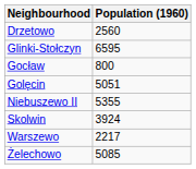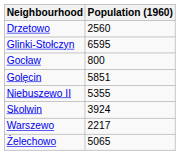 <table class="wikitable sortable">
 <tr>
 <th>Neighbourhood</th>
 <th>Population (1960)</th>
 </tr>
 <tr>
 <td><a href='#'>Drzetowo</a></td>
 <td>2560</td>
 </tr>
 <tr>
 <td><a href='#'>Glinki-Stołczyn</a></td>
 <td>6595</td>
 </tr>
 <tr>
 <td><a href='#'>Gocław</a></td>
 <td>800</td>
 </tr>
 <tr>
 <td><a href='#'>Golęcin</a></td>
-<td>5051</td>
+<td>5851</td>
 </tr>
 <tr>
 <td><a href='#'>Niebuszewo II</a></td>
 <td>5355</td>
 </tr>
 <tr>
 <td><a href='#'>Skolwin</a></td>
 <td>3924</td>
 </tr>
 <tr>
 <td><a href='#'>Warszewo</a></td>
 <td>2217</td>
 </tr>
 <tr>
 <td><a href='#'>Żelechowo</a></td>
-<td>5085</td>
+<td>5065</td>
 </tr>
 </table>
